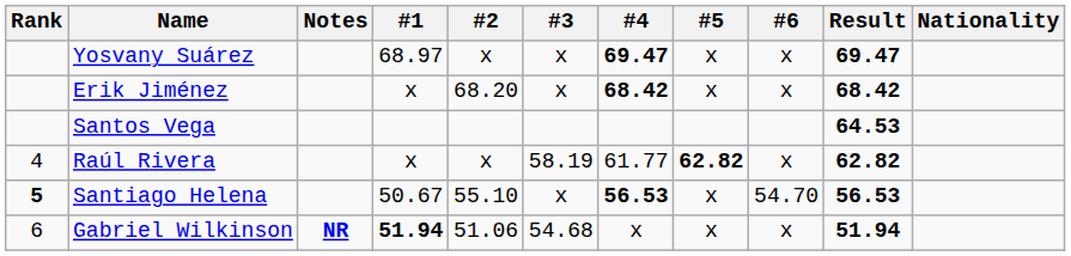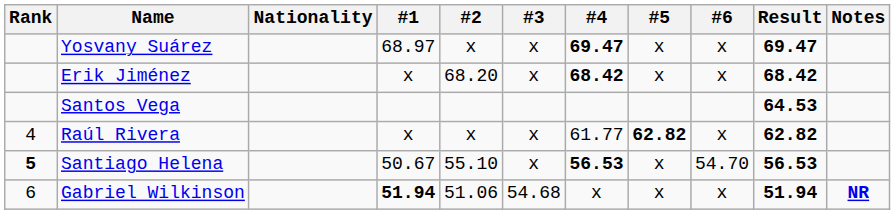 <table class="wikitable sortable" style="text-align:center;font-size:95%">
 <tr>
 <th>Rank</th>
 <th>Name</th>
-<th>Notes</th>
+<th>Nationality</th>
 <th>#1</th>
 <th>#2</th>
 <th>#3</th>
 <th>#4</th>
 <th>#5</th>
 <th>#6</th>
 <th>Result</th>
-<th>Nationality</th>
+<th>Notes</th>
 </tr>
 <tr>
 <td></td>
 <td align=left><a href='#'>Yosvany Suárez</a></td>
-<td></td>
+<td align=left></td>
 <td>68.97</td>
 <td>x</td>
 <td>x</td>
 <td><strong>69.47</strong></td>
 <td>x</td>
 <td>x</td>
 <td><strong>69.47</strong></td>
-<td align=left></td>
+<td></td>
 </tr>
 <tr>
 <td></td>
 <td align=left><a href='#'>Erik Jiménez</a></td>
-<td></td>
+<td align=left></td>
 <td>x</td>
 <td>68.20</td>
 <td>x</td>
 <td><strong>68.42</strong></td>
 <td>x</td>
 <td>x</td>
 <td><strong>68.42</strong></td>
-<td align=left></td>
+<td></td>
 </tr>
 <tr>
 <td></td>
 <td align=left><a href='#'>Santos Vega</a></td>
-<td></td>
+<td align=left></td>
 <td></td>
 <td></td>
 <td></td>
 <td></td>
 <td></td>
 <td></td>
 <td><strong>64.53</strong></td>
-<td align=left></td>
+<td></td>
 </tr>
 <tr>
 <td>4</td>
 <td align=left><a href='#'>Raúl Rivera</a></td>
-<td></td>
+<td align=left></td>
 <td>x</td>
 <td>x</td>
-<td>58.19</td>
+<td>x</td>
 <td>61.77</td>
 <td><strong>62.82</strong></td>
 <td>x</td>
 <td><strong>62.82</strong></td>
-<td align=left></td>
+<td></td>
 </tr>
 <tr>
 <td><strong>5</strong></td>
 <td align=left><a href='#'>Santiago Helena</a></td>
-<td></td>
+<td align=left></td>
 <td>50.67</td>
 <td>55.10</td>
 <td>x</td>
 <td><strong>56.53</strong></td>
 <td>x</td>
 <td>54.70</td>
 <td><strong>56.53</strong></td>
-<td align=left></td>
+<td></td>
 </tr>
 <tr>
 <td>6</td>
 <td align=left><a href='#'>Gabriel Wilkinson</a></td>
-<td><strong><a href='#'>NR</a></strong></td>
+<td align=left></td>
 <td><strong>51.94</strong></td>
 <td>51.06</td>
 <td>54.68</td>
 <td>x</td>
 <td>x</td>
 <td>x</td>
 <td><strong>51.94</strong></td>
-<td align=left></td>
+<td><strong><a href='#'>NR</a></strong></td>
 </tr>
 </table>
